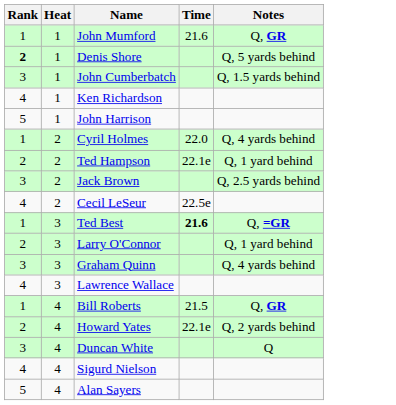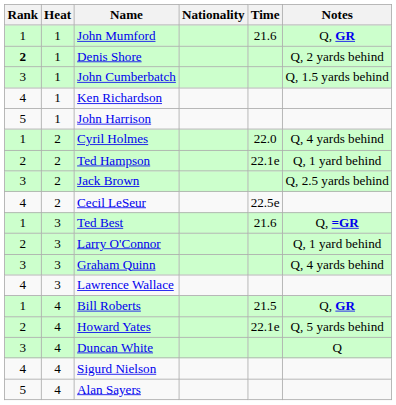 <table class="wikitable sortable" style="text-align:center">
 <tr>
 <th>Rank</th>
 <th>Heat</th>
 <th>Name</th>
+<th>Nationality</th>
 <th>Time</th>
 <th>Notes</th>
 </tr>
 <tr bgcolor=ccffcc>
 <td>1</td>
 <td>1</td>
 <td align=left><a href='#'>John Mumford</a></td>
+<td align=left></td>
 <td>21.6</td>
 <td>Q, <strong><a href='#'>GR</a></strong></td>
 </tr>
 <tr bgcolor=ccffcc>
 <td><strong>2</strong></td>
 <td>1</td>
 <td align=left><a href='#'>Denis Shore</a></td>
+<td align=left></td>
 <td></td>
-<td>Q, 5 yards behind</td>
+<td>Q, 2 yards behind</td>
 </tr>
 <tr bgcolor=ccffcc>
 <td>3</td>
 <td>1</td>
 <td align=left><a href='#'>John Cumberbatch</a></td>
+<td align=left></td>
 <td></td>
 <td>Q, 1.5 yards behind</td>
 </tr>
 <tr>
 <td>4</td>
 <td>1</td>
 <td align=left><a href='#'>Ken Richardson</a></td>
+<td align=left></td>
 <td></td>
 <td></td>
 </tr>
 <tr>
 <td>5</td>
 <td>1</td>
 <td align=left><a href='#'>John Harrison</a></td>
+<td align=left></td>
 <td></td>
 <td></td>
 </tr>
 <tr bgcolor=ccffcc>
 <td>1</td>
 <td>2</td>
 <td align=left><a href='#'>Cyril Holmes</a></td>
+<td align=left></td>
 <td>22.0</td>
 <td>Q, 4 yards behind</td>
 </tr>
 <tr bgcolor=ccffcc>
 <td>2</td>
 <td>2</td>
 <td align=left><a href='#'>Ted Hampson</a></td>
+<td align=left></td>
 <td>22.1e</td>
 <td>Q, 1 yard behind</td>
 </tr>
 <tr bgcolor=ccffcc>
 <td>3</td>
 <td>2</td>
 <td align=left><a href='#'>Jack Brown</a></td>
+<td align=left></td>
 <td></td>
 <td>Q, 2.5 yards behind</td>
 </tr>
 <tr>
 <td>4</td>
 <td>2</td>
 <td align=left><a href='#'>Cecil LeSeur</a></td>
+<td align=left></td>
 <td>22.5e</td>
 <td></td>
 </tr>
 <tr bgcolor=ccffcc>
 <td>1</td>
 <td>3</td>
 <td align=left><a href='#'>Ted Best</a></td>
-<td><strong>21.6</strong></td>
+<td align=left></td>
+<td>21.6</td>
 <td>Q, <strong><a href='#'>=GR</a></strong></td>
 </tr>
 <tr bgcolor=ccffcc>
 <td>2</td>
 <td>3</td>
 <td align=left><a href='#'>Larry O'Connor</a></td>
+<td align=left></td>
 <td></td>
 <td>Q, 1 yard behind</td>
 </tr>
 <tr bgcolor=ccffcc>
 <td>3</td>
 <td>3</td>
 <td align=left><a href='#'>Graham Quinn</a></td>
+<td align=left></td>
 <td></td>
 <td>Q, 4 yards behind</td>
 </tr>
 <tr>
 <td>4</td>
 <td>3</td>
 <td align=left><a href='#'>Lawrence Wallace</a></td>
+<td align=left></td>
 <td></td>
 <td></td>
 </tr>
 <tr bgcolor=ccffcc>
 <td>1</td>
 <td>4</td>
 <td align=left><a href='#'>Bill Roberts</a></td>
+<td align=left></td>
 <td>21.5</td>
 <td>Q, <strong><a href='#'>GR</a></strong></td>
 </tr>
 <tr bgcolor=ccffcc>
 <td>2</td>
 <td>4</td>
 <td align=left><a href='#'>Howard Yates</a></td>
+<td align=left></td>
 <td>22.1e</td>
-<td>Q, 2 yards behind</td>
+<td>Q, 5 yards behind</td>
 </tr>
 <tr bgcolor=ccffcc>
 <td>3</td>
 <td>4</td>
 <td align=left><a href='#'>Duncan White</a></td>
+<td align=left></td>
 <td></td>
 <td>Q</td>
 </tr>
 <tr>
 <td>4</td>
 <td>4</td>
 <td align=left><a href='#'>Sigurd Nielson</a></td>
+<td align=left></td>
 <td></td>
 <td></td>
 </tr>
 <tr>
 <td>5</td>
 <td>4</td>
 <td align=left><a href='#'>Alan Sayers</a></td>
+<td align=left></td>
 <td></td>
 <td></td>
 </tr>
 </table>
